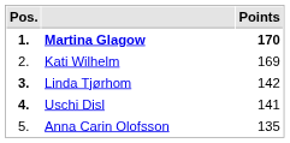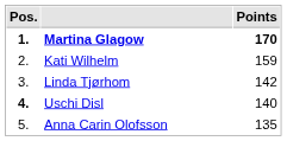 <table cellspacing="1" cellpadding="3" style="border:1px solid #AAAAAA;font-size:90%">
 <tr bgcolor="#E4E4E4">
 <th style="border-bottom:1px solid #AAAAAA" width=10>Pos.</th>
 <th style="border-bottom:1px solid #AAAAAA" width=200></th>
 <th style="border-bottom:1px solid #AAAAAA" width=20>Points</th>
 </tr>
 <tr>
 <td align="center"><strong>1.</strong></td>
 <td> <strong><a href='#'>Martina Glagow</a></strong></td>
 <td align="right"><strong>170</strong></td>
 </tr>
 <tr>
 <td align="center">2.</td>
 <td> <a href='#'>Kati Wilhelm</a></td>
-<td align="right">169</td>
+<td align="right">159</td>
 </tr>
 <tr>
-<td align="center"><strong>3.</strong></td>
+<td align="center">3.</td>
 <td> <a href='#'>Linda Tjørhom</a></td>
 <td align="right">142</td>
 </tr>
 <tr>
 <td align="center"><strong>4.</strong></td>
 <td> <a href='#'>Uschi Disl</a></td>
-<td align="right">141</td>
+<td align="right">140</td>
 </tr>
 <tr>
 <td align="center">5.</td>
 <td> <a href='#'>Anna Carin Olofsson</a></td>
 <td align="right">135</td>
 </tr>
 </table>
